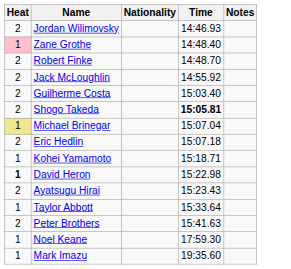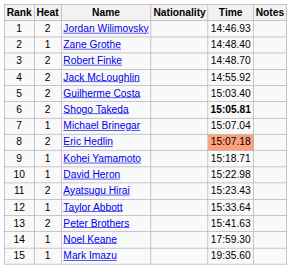 <table class="wikitable sortable" style="text-align:center">
 <tr>
+<th>Rank</th>
 <th>Heat</th>
 <th>Name</th>
 <th>Nationality</th>
 <th>Time</th>
 <th>Notes</th>
 </tr>
 <tr>
+<td>1</td>
 <td>2</td>
 <td align=left><a href='#'>Jordan Wilimovsky</a></td>
 <td align=left></td>
 <td>14:46.93</td>
 <td></td>
 </tr>
 <tr>
-<td style="background: pink;">1</td>
+<td>2</td>
+<td>1</td>
 <td align=left><a href='#'>Zane Grothe</a></td>
 <td align=left></td>
 <td>14:48.40</td>
 <td></td>
 </tr>
 <tr>
+<td>3</td>
 <td>2</td>
 <td align=left><a href='#'>Robert Finke</a></td>
 <td align=left></td>
 <td>14:48.70</td>
 <td></td>
 </tr>
 <tr>
+<td>4</td>
 <td>2</td>
 <td align=left><a href='#'>Jack McLoughlin</a></td>
 <td align=left></td>
 <td>14:55.92</td>
 <td></td>
 </tr>
 <tr>
+<td>5</td>
 <td>2</td>
 <td align=left><a href='#'>Guilherme Costa</a></td>
 <td align=left></td>
 <td>15:03.40</td>
 <td></td>
 </tr>
 <tr>
+<td>6</td>
 <td>2</td>
 <td align=left><a href='#'>Shogo Takeda</a></td>
 <td align=left></td>
 <td><strong>15:05.81</strong></td>
 <td></td>
 </tr>
 <tr>
-<td style="background: khaki;">1</td>
+<td>7</td>
+<td>1</td>
 <td align=left><a href='#'>Michael Brinegar</a></td>
 <td align=left></td>
 <td>15:07.04</td>
 <td></td>
 </tr>
 <tr>
+<td>8</td>
 <td>2</td>
 <td align=left><a href='#'>Eric Hedlin</a></td>
 <td align=left></td>
-<td>15:07.18</td>
+<td style="background: lightsalmon;">15:07.18</td>
 <td></td>
 </tr>
 <tr>
+<td>9</td>
 <td>1</td>
 <td align=left><a href='#'>Kohei Yamamoto</a></td>
 <td align=left></td>
 <td>15:18.71</td>
 <td></td>
 </tr>
 <tr>
-<td><strong>1</strong></td>
+<td>10</td>
+<td>1</td>
 <td align=left><a href='#'>David Heron</a></td>
 <td align=left></td>
 <td>15:22.98</td>
 <td></td>
 </tr>
 <tr>
+<td>11</td>
 <td>2</td>
 <td align=left><a href='#'>Ayatsugu Hirai</a></td>
 <td align=left></td>
 <td>15:23.43</td>
 <td></td>
 </tr>
 <tr>
+<td>12</td>
 <td>1</td>
 <td align=left><a href='#'>Taylor Abbott</a></td>
 <td align=left></td>
 <td>15:33.64</td>
 <td></td>
 </tr>
 <tr>
+<td>13</td>
 <td>2</td>
 <td align=left><a href='#'>Peter Brothers</a></td>
 <td align=left></td>
 <td>15:41.63</td>
 <td></td>
 </tr>
 <tr>
+<td>14</td>
 <td>1</td>
 <td align=left><a href='#'>Noel Keane</a></td>
 <td align=left></td>
 <td>17:59.30</td>
 <td></td>
 </tr>
 <tr>
+<td>15</td>
 <td>1</td>
 <td align=left><a href='#'>Mark Imazu</a></td>
 <td align=left></td>
 <td>19:35.60</td>
 <td></td>
 </tr>
 </table>
